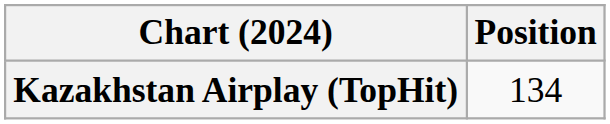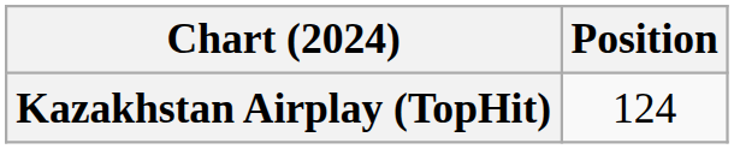 <table class="wikitable plainrowheaders" style="text-align:center">
 <tr>
 <th>Chart (2024)</th>
 <th>Position</th>
 </tr>
 <tr>
 <th scope="row">Kazakhstan Airplay (TopHit)</th>
-<td>134</td>
+<td>124</td>
 </tr>
 </table>
